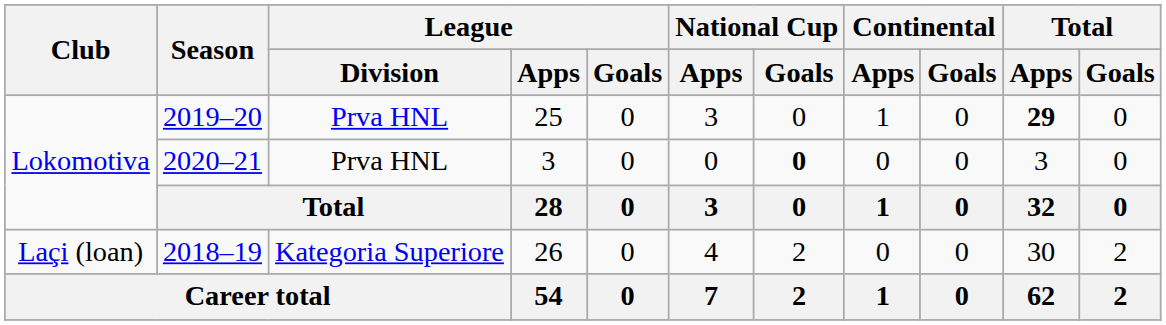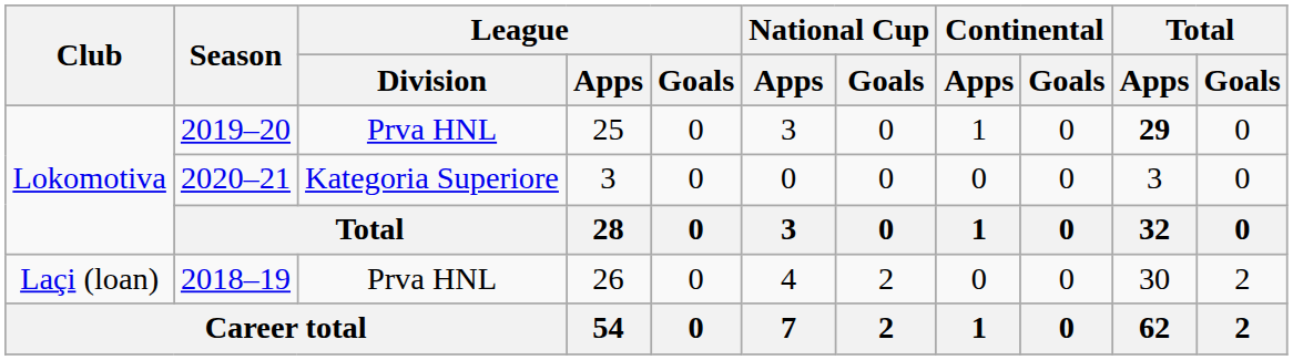 <table class="wikitable" style="text-align:center">
 <tr>
 <th rowspan="2">Club</th>
 <th rowspan="2">Season</th>
 <th colspan="3">League</th>
 <th colspan="2">National Cup</th>
 <th colspan="2">Continental</th>
 <th colspan="2">Total</th>
 </tr>
 <tr>
 <th>Division</th>
 <th>Apps</th>
 <th>Goals</th>
 <th>Apps</th>
 <th>Goals</th>
 <th>Apps</th>
 <th>Goals</th>
 <th>Apps</th>
 <th>Goals</th>
 </tr>
 <tr>
 <td rowspan="3"><a href='#'>Lokomotiva</a></td>
 <td><a href='#'>2019–20</a></td>
 <td><a href='#'>Prva HNL</a></td>
 <td>25</td>
 <td>0</td>
 <td>3</td>
 <td>0</td>
 <td>1</td>
 <td>0</td>
 <td><strong>29</strong></td>
 <td>0</td>
 </tr>
 <tr>
 <td><a href='#'>2020–21</a></td>
-<td>Prva HNL</td>
+<td><a href='#'>Kategoria Superiore</a></td>
 <td>3</td>
 <td>0</td>
 <td>0</td>
-<td><strong>0</strong></td>
+<td>0</td>
 <td>0</td>
 <td>0</td>
 <td>3</td>
 <td>0</td>
 </tr>
 <tr>
 <th colspan="2">Total</th>
 <th>28</th>
 <th>0</th>
 <th>3</th>
 <th>0</th>
 <th>1</th>
 <th>0</th>
 <th>32</th>
 <th>0</th>
 </tr>
 <tr>
 <td><a href='#'>Laçi</a> (loan)</td>
 <td><a href='#'>2018–19</a></td>
-<td><a href='#'>Kategoria Superiore</a></td>
+<td>Prva HNL</td>
 <td>26</td>
 <td>0</td>
 <td>4</td>
 <td>2</td>
 <td>0</td>
 <td>0</td>
 <td>30</td>
 <td>2</td>
 </tr>
 <tr>
 <th colspan="3">Career total</th>
 <th>54</th>
 <th>0</th>
 <th>7</th>
 <th>2</th>
 <th>1</th>
 <th>0</th>
 <th>62</th>
 <th>2</th>
 </tr>
 </table>
